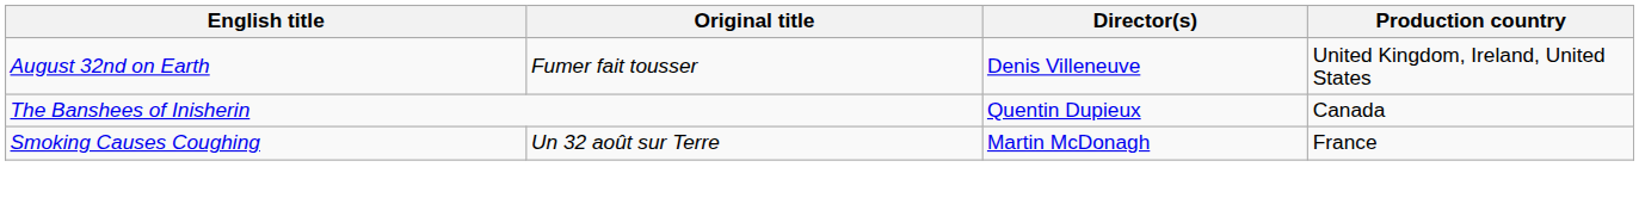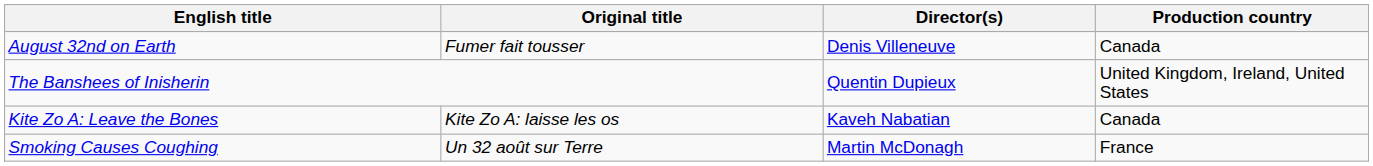 <table class="wikitable" width=100%>
 <tr>
 <th scope="col" width="32%">English title</th>
 <th scope="col" width="28%">Original title</th>
 <th scope="col" width="20%">Director(s)</th>
 <th scope="col" width="20%">Production country</th>
 </tr>
 <tr>
 <td><em><a href='#'>August 32nd on Earth</a></em></td>
 <td><em>Fumer fait tousser</em></td>
 <td><a href='#'>Denis Villeneuve</a></td>
-<td>United Kingdom, Ireland, United States</td>
+<td>Canada</td>
 </tr>
 <tr>
 <td colspan=2><em><a href='#'>The Banshees of Inisherin</a></em></td>
 <td><a href='#'>Quentin Dupieux</a></td>
+<td>United Kingdom, Ireland, United States</td>
+</tr>
+<tr>
+<td><em><a href='#'>Kite Zo A: Leave the Bones</a></em></td>
+<td><em>Kite Zo A: laisse les os</em></td>
+<td><a href='#'>Kaveh Nabatian</a></td>
 <td>Canada</td>
 </tr>
 <tr>
 <td><em><a href='#'>Smoking Causes Coughing</a></em></td>
 <td><em>Un 32 août sur Terre</em></td>
 <td><a href='#'>Martin McDonagh</a></td>
 <td>France</td>
 </tr>
 </table>
